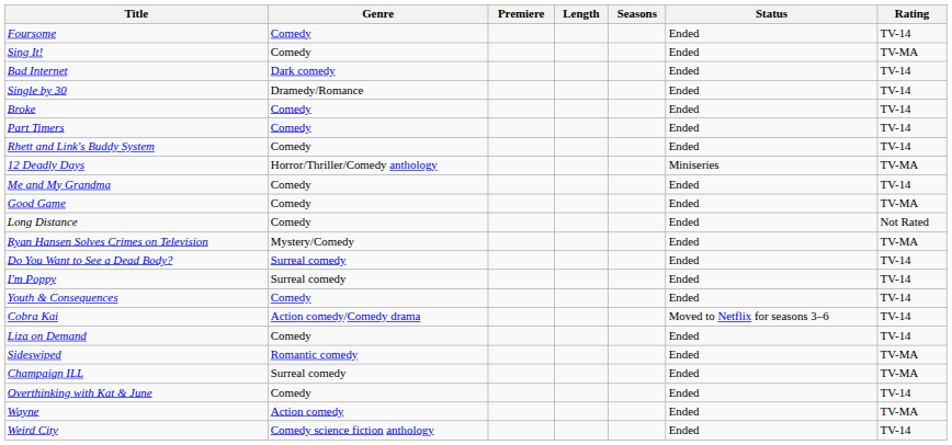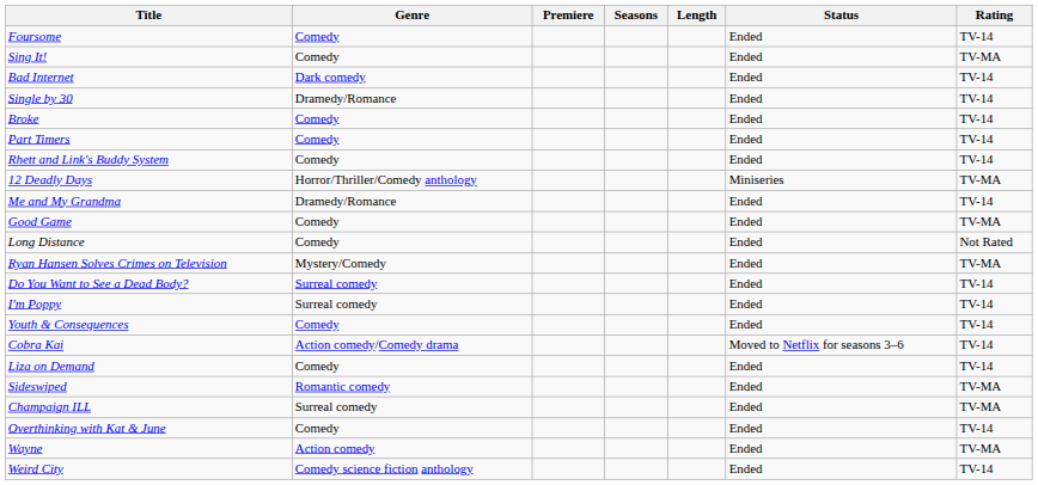 <table class="wikitable sortable" style="width:100%">
 <tr>
 <th>Title</th>
 <th>Genre</th>
 <th>Premiere</th>
+<th>Seasons</th>
 <th>Length</th>
-<th>Seasons</th>
 <th>Status</th>
 <th>Rating</th>
 </tr>
 <tr>
 <td><em><a href='#'>Foursome</a></em></td>
 <td><a href='#'>Comedy</a></td>
 <td></td>
 <td></td>
 <td></td>
 <td>Ended</td>
 <td>TV-14</td>
 </tr>
 <tr>
 <td><em><a href='#'>Sing It!</a></em></td>
 <td>Comedy</td>
 <td></td>
 <td></td>
 <td></td>
 <td>Ended</td>
 <td>TV-MA</td>
 </tr>
 <tr>
 <td><em><a href='#'>Bad Internet</a></em></td>
 <td><a href='#'>Dark comedy</a></td>
 <td></td>
 <td></td>
 <td></td>
 <td>Ended</td>
 <td>TV-14</td>
 </tr>
 <tr>
 <td><em><a href='#'>Single by 30</a></em></td>
 <td>Dramedy/Romance</td>
 <td></td>
 <td></td>
 <td></td>
 <td>Ended</td>
 <td>TV-14</td>
 </tr>
 <tr>
 <td><em><a href='#'>Broke</a></em></td>
 <td><a href='#'>Comedy</a></td>
 <td></td>
 <td></td>
 <td></td>
 <td>Ended</td>
 <td>TV-14</td>
 </tr>
 <tr |>
 <td><em><a href='#'>Part Timers</a></em></td>
 <td><a href='#'>Comedy</a></td>
 <td></td>
 <td></td>
 <td></td>
 <td>Ended</td>
 <td>TV-14</td>
 </tr>
 <tr>
 <td><em><a href='#'>Rhett and Link's Buddy System</a></em></td>
 <td>Comedy</td>
 <td></td>
 <td></td>
 <td></td>
 <td>Ended</td>
 <td>TV-14</td>
 </tr>
 <tr>
 <td><em><a href='#'>12 Deadly Days</a></em></td>
 <td>Horror/Thriller/Comedy <a href='#'>anthology</a></td>
 <td></td>
 <td></td>
 <td></td>
 <td>Miniseries</td>
 <td>TV-MA</td>
 </tr>
 <tr>
 <td><em><a href='#'>Me and My Grandma</a></em></td>
-<td>Comedy</td>
+<td>Dramedy/Romance</td>
 <td></td>
 <td></td>
 <td></td>
 <td>Ended</td>
 <td>TV-14</td>
 </tr>
 <tr>
 <td><em><a href='#'>Good Game</a></em></td>
 <td>Comedy</td>
 <td></td>
 <td></td>
 <td></td>
 <td>Ended</td>
 <td>TV-MA</td>
 </tr>
 <tr>
 <td><em>Long Distance</em></td>
 <td>Comedy</td>
 <td></td>
 <td></td>
 <td></td>
 <td>Ended</td>
 <td>Not Rated</td>
 </tr>
 <tr>
 <td><em><a href='#'>Ryan Hansen Solves Crimes on Television</a></em></td>
 <td>Mystery/Comedy</td>
 <td></td>
 <td></td>
 <td></td>
 <td>Ended</td>
 <td>TV-MA</td>
 </tr>
 <tr>
 <td><em><a href='#'>Do You Want to See a Dead Body?</a></em></td>
 <td><a href='#'>Surreal comedy</a></td>
 <td></td>
 <td></td>
 <td></td>
 <td>Ended</td>
 <td>TV-14</td>
 </tr>
 <tr>
 <td><em><a href='#'>I'm Poppy</a></em></td>
 <td>Surreal comedy</td>
 <td></td>
 <td></td>
 <td></td>
 <td>Ended</td>
 <td>TV-14</td>
 </tr>
 <tr>
 <td><em><a href='#'>Youth & Consequences</a></em></td>
 <td><a href='#'>Comedy</a></td>
 <td></td>
 <td></td>
 <td></td>
 <td>Ended</td>
 <td>TV-14</td>
 </tr>
 <tr>
 <td><em><a href='#'>Cobra Kai</a></em></td>
 <td><a href='#'>Action comedy</a>/<a href='#'>Comedy drama</a></td>
 <td></td>
 <td></td>
 <td></td>
 <td>Moved to <a href='#'>Netflix</a> for seasons 3–6</td>
 <td>TV-14</td>
 </tr>
 <tr>
 <td><em><a href='#'>Liza on Demand</a></em></td>
 <td>Comedy</td>
 <td></td>
 <td></td>
 <td></td>
 <td>Ended</td>
 <td>TV-14</td>
 </tr>
 <tr>
 <td><em><a href='#'>Sideswiped</a></em></td>
 <td><a href='#'>Romantic comedy</a></td>
 <td></td>
 <td></td>
 <td></td>
 <td>Ended</td>
 <td>TV-MA</td>
 </tr>
 <tr>
 <td><em><a href='#'>Champaign ILL</a></em></td>
 <td>Surreal comedy</td>
 <td></td>
 <td></td>
 <td></td>
 <td>Ended</td>
 <td>TV-MA</td>
 </tr>
 <tr>
 <td><em><a href='#'>Overthinking with Kat & June</a></em></td>
 <td>Comedy</td>
 <td></td>
 <td></td>
 <td></td>
 <td>Ended</td>
 <td>TV-14</td>
 </tr>
 <tr>
 <td><em><a href='#'>Wayne</a></em></td>
 <td><a href='#'>Action comedy</a></td>
 <td></td>
 <td></td>
 <td></td>
 <td>Ended</td>
 <td>TV-MA</td>
 </tr>
 <tr>
 <td><em><a href='#'>Weird City</a></em></td>
 <td><a href='#'>Comedy science fiction</a> <a href='#'>anthology</a></td>
 <td></td>
 <td></td>
 <td></td>
 <td>Ended</td>
 <td>TV-14</td>
 </tr>
 </table>
